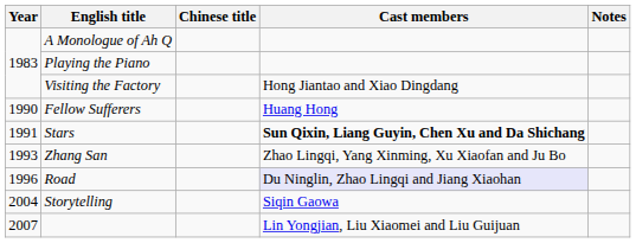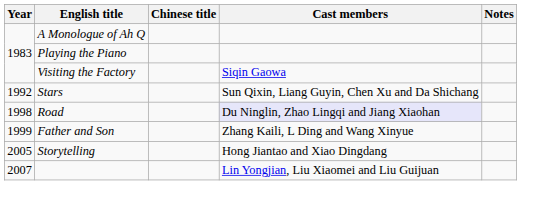 <table class="wikitable">
 <tr>
 <th>Year</th>
 <th>English title</th>
 <th>Chinese title</th>
 <th>Cast members</th>
 <th>Notes</th>
 </tr>
 <tr>
 <td rowspan=3>1983</td>
 <td><em>A Monologue of Ah Q</em></td>
 <td></td>
 <td></td>
 <td></td>
 </tr>
 <tr>
 <td><em>Playing the Piano</em></td>
 <td></td>
 <td></td>
 <td></td>
 </tr>
 <tr>
 <td><em>Visiting the Factory</em></td>
 <td></td>
-<td>Hong Jiantao and Xiao Dingdang</td>
+<td><a href='#'>Siqin Gaowa</a></td>
 <td></td>
 </tr>
 <tr>
-<td>1990</td>
-<td><em>Fellow Sufferers</em></td>
+<td>1992</td>
+<td><em>Stars</em></td>
 <td></td>
-<td><a href='#'>Huang Hong</a></td>
+<td>Sun Qixin, Liang Guyin, Chen Xu and Da Shichang</td>
 <td></td>
 </tr>
 <tr>
-<td>1991</td>
-<td><em>Stars</em></td>
-<td></td>
-<td><strong>Sun Qixin, Liang Guyin, Chen Xu and Da Shichang</strong></td>
-<td></td>
-</tr>
-<tr>
-<td>1993</td>
-<td><em>Zhang San</em></td>
-<td></td>
-<td>Zhao Lingqi, Yang Xinming, Xu Xiaofan and Ju Bo</td>
-<td></td>
-</tr>
-<tr>
-<td>1996</td>
+<td>1998</td>
 <td><em>Road</em></td>
 <td></td>
 <td style="background: lavender;">Du Ninglin, Zhao Lingqi and Jiang Xiaohan</td>
 <td></td>
 </tr>
 <tr>
-<td>2004</td>
+<td>1999</td>
+<td><em>Father and Son</em></td>
+<td></td>
+<td>Zhang Kaili, L Ding and Wang Xinyue</td>
+<td></td>
+</tr>
+<tr>
+<td>2005</td>
 <td><em>Storytelling</em></td>
 <td></td>
-<td><a href='#'>Siqin Gaowa</a></td>
+<td>Hong Jiantao and Xiao Dingdang</td>
 <td></td>
 </tr>
 <tr>
 <td>2007</td>
 <td></td>
 <td></td>
 <td><a href='#'>Lin Yongjian</a>, Liu Xiaomei and Liu Guijuan</td>
 <td></td>
 </tr>
 </table>
